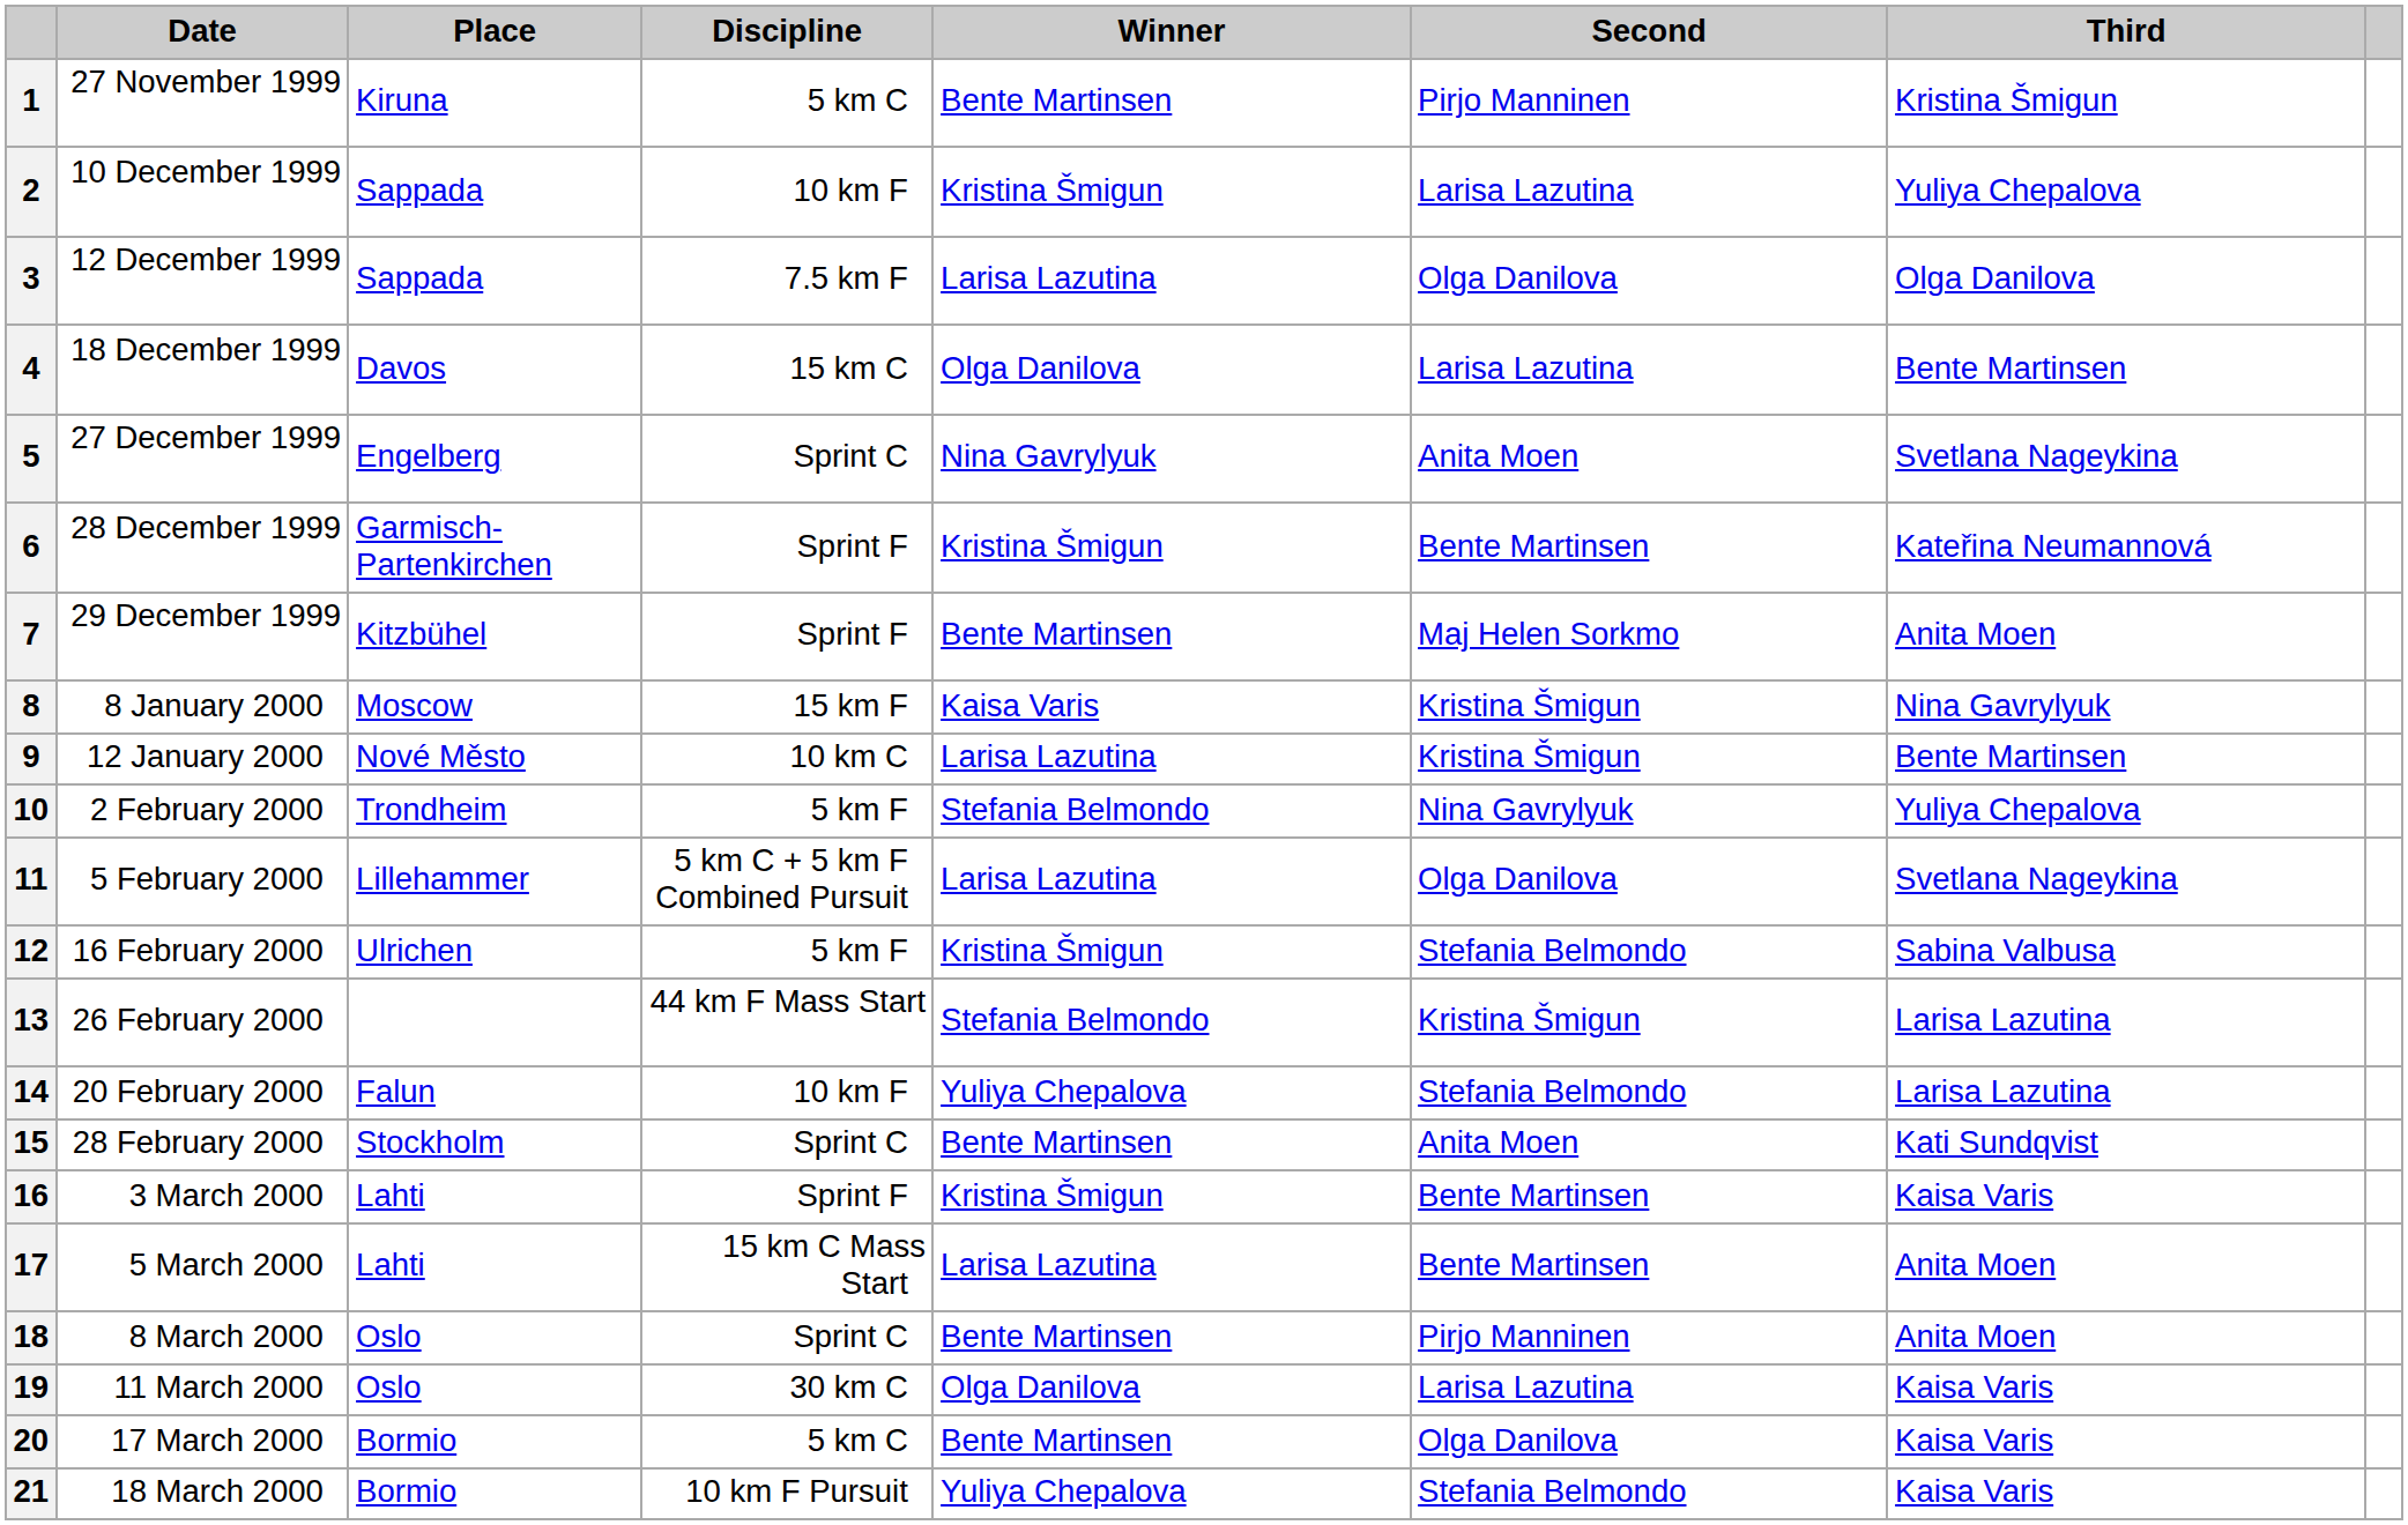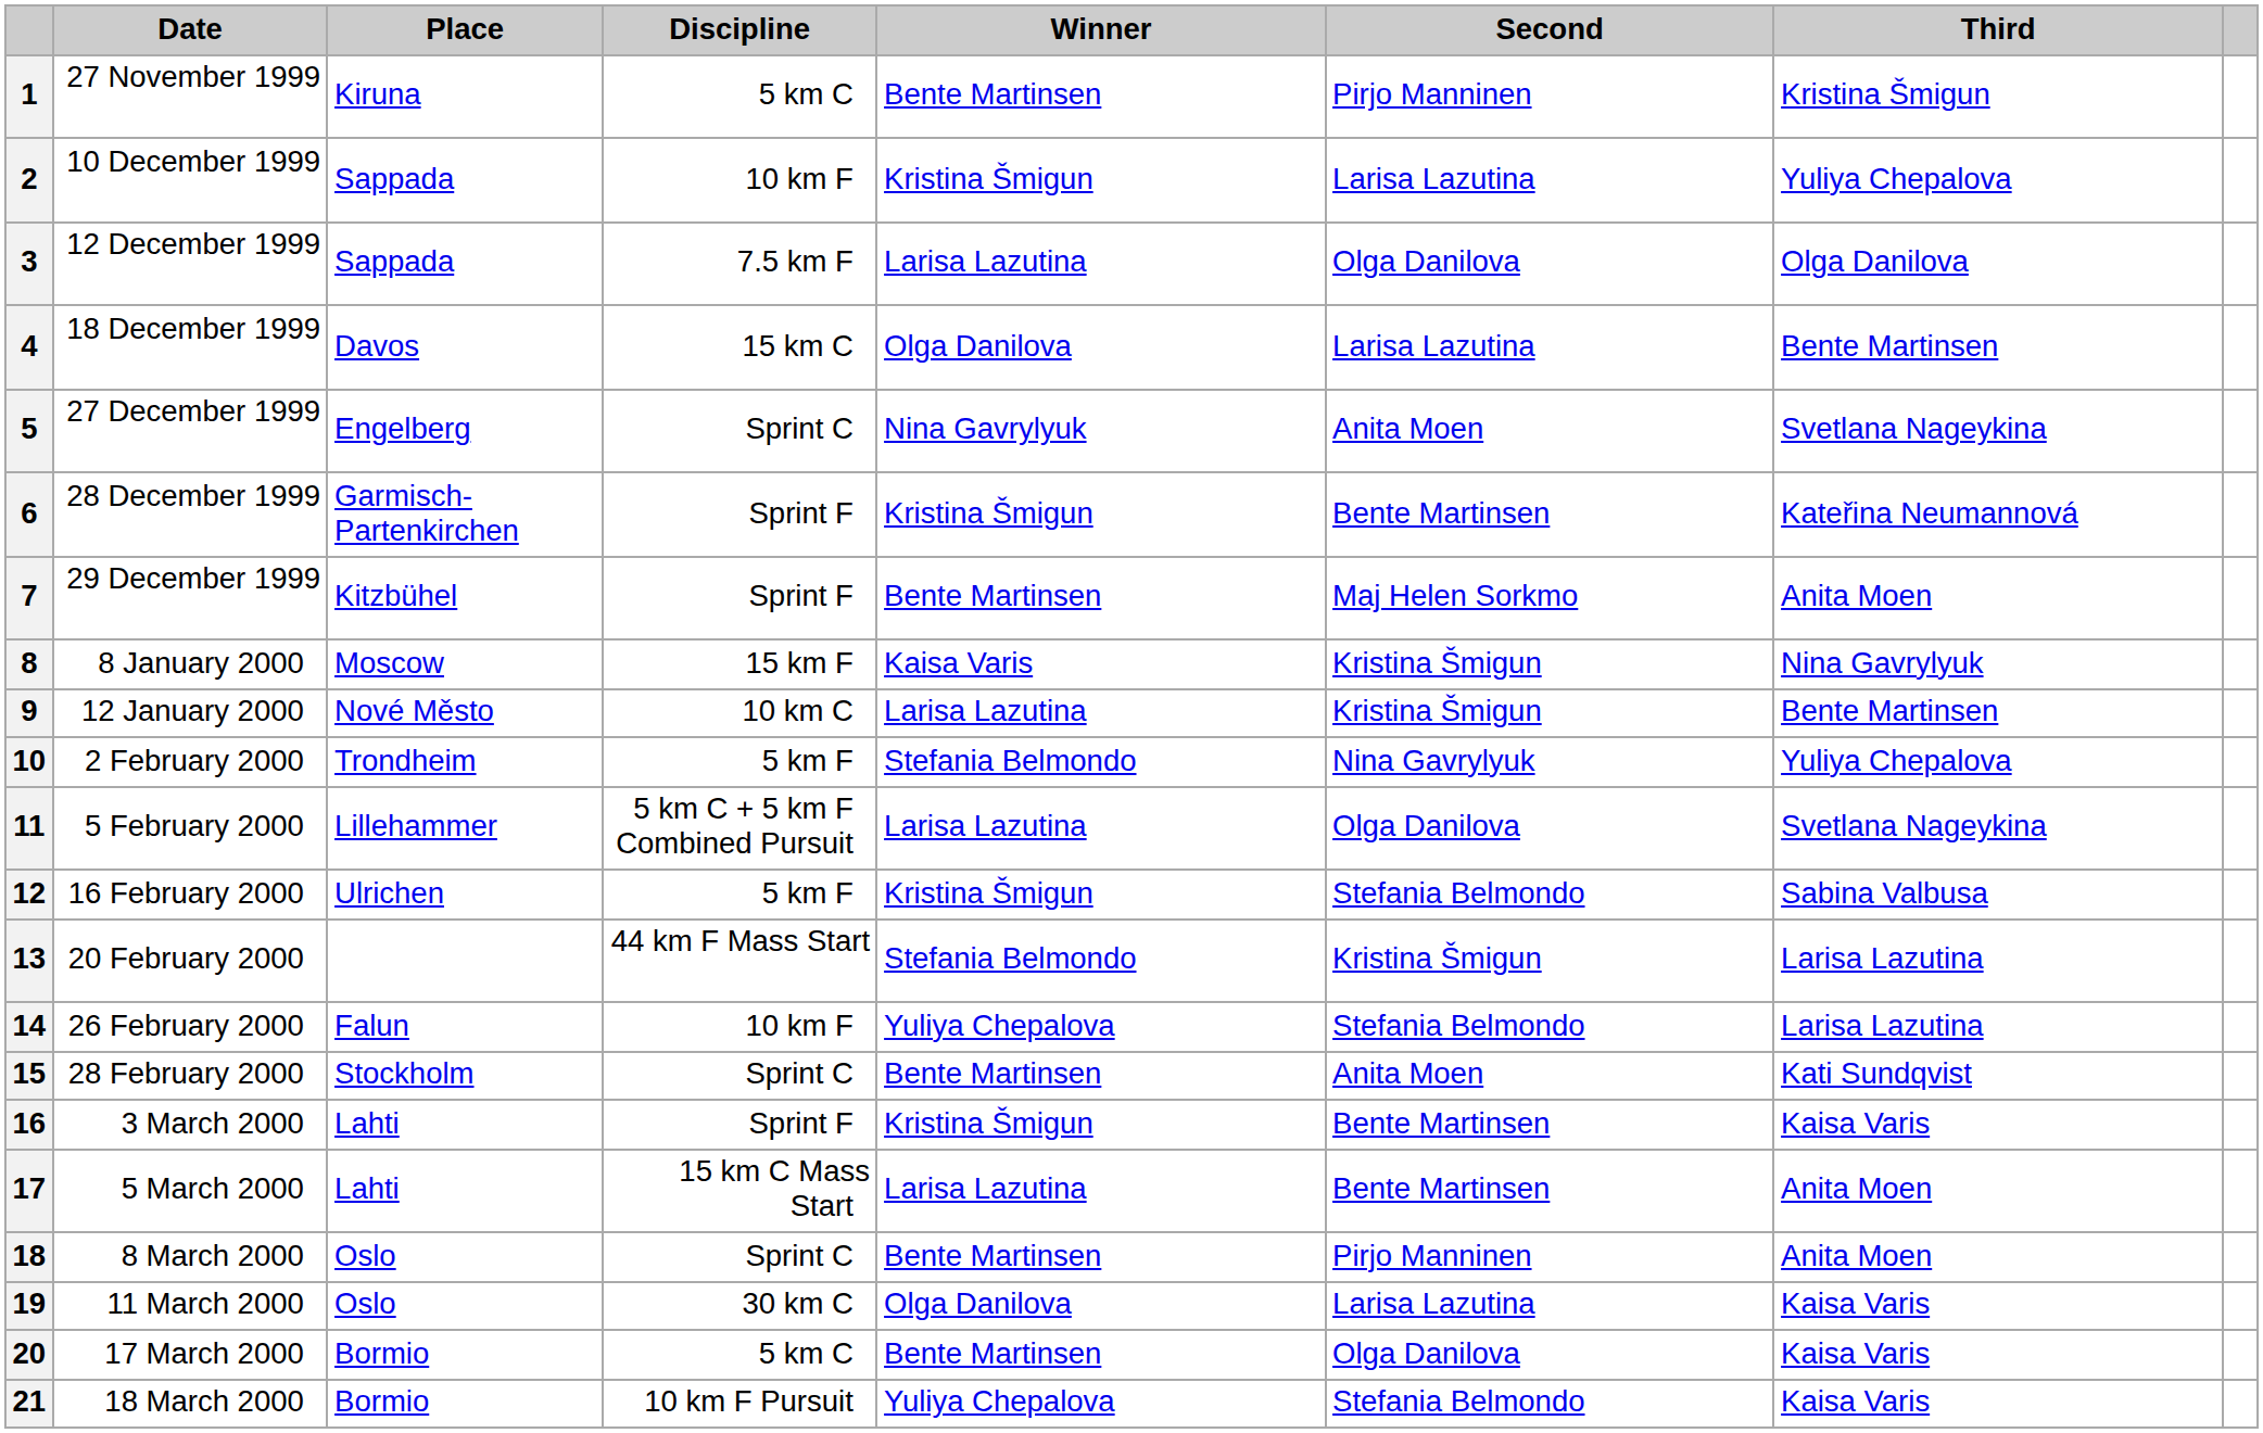 <table class="wikitable plainrowheaders" style="background:#fff; font-size:86%; line-height:16px; border:grey solid 1px; border-collapse:collapse;">
 <tr style="background:#ccc; text-align:center;">
 <th scope="col" style="background:#ccc; width=20 px;"></th>
 <th scope="col" style="background:#ccc; width:120px;">Date</th>
 <th scope="col" style="background:#ccc; width:120px;">Place</th>
 <th scope="col" style="background:#ccc; width:120px;">Discipline</th>
 <th scope="col" style="background:#ccc; width:200px;">Winner</th>
 <th scope="col" style="background:#ccc; width:200px;">Second</th>
 <th scope="col" style="background:#ccc; width:200px;">Third</th>
 <th scope="col" style="background:#ccc; width:10px;"></th>
 </tr>
 <tr>
 <th>1</th>
 <td align=right>27 November 1999  </td>
 <td> <a href='#'>Kiruna</a></td>
 <td align=right>5 km C  </td>
 <td> <a href='#'>Bente Martinsen</a></td>
 <td> <a href='#'>Pirjo Manninen</a></td>
 <td> <a href='#'>Kristina Šmigun</a></td>
 <td></td>
 </tr>
 <tr>
 <th>2</th>
 <td align=right>10 December 1999  </td>
 <td> <a href='#'>Sappada</a></td>
 <td align=right>10 km F  </td>
 <td> <a href='#'>Kristina Šmigun</a></td>
 <td> <a href='#'>Larisa Lazutina</a></td>
 <td> <a href='#'>Yuliya Chepalova</a></td>
 <td></td>
 </tr>
 <tr>
 <th>3</th>
 <td align=right>12 December 1999  </td>
 <td> <a href='#'>Sappada</a></td>
 <td align=right>7.5 km F  </td>
 <td> <a href='#'>Larisa Lazutina</a></td>
 <td> <a href='#'>Olga Danilova</a></td>
 <td> <a href='#'>Olga Danilova</a></td>
 <td></td>
 </tr>
 <tr>
 <th>4</th>
 <td align=right>18 December 1999  </td>
 <td> <a href='#'>Davos</a></td>
 <td align=right>15 km C  </td>
 <td> <a href='#'>Olga Danilova</a></td>
 <td> <a href='#'>Larisa Lazutina</a></td>
 <td> <a href='#'>Bente Martinsen</a></td>
 <td></td>
 </tr>
 <tr>
 <th>5</th>
 <td align=right>27 December 1999  </td>
 <td> <a href='#'>Engelberg</a></td>
 <td align=right>Sprint C  </td>
 <td> <a href='#'>Nina Gavrylyuk</a></td>
 <td> <a href='#'>Anita Moen</a></td>
 <td> <a href='#'>Svetlana Nageykina</a></td>
 <td></td>
 </tr>
 <tr>
 <th>6</th>
 <td align=right>28 December 1999  </td>
 <td> <a href='#'>Garmisch-Partenkirchen</a></td>
 <td align=right>Sprint F  </td>
 <td> <a href='#'>Kristina Šmigun</a></td>
 <td> <a href='#'>Bente Martinsen</a></td>
 <td> <a href='#'>Kateřina Neumannová</a></td>
 <td></td>
 </tr>
 <tr>
 <th>7</th>
 <td align=right>29 December 1999  </td>
 <td> <a href='#'>Kitzbühel</a></td>
 <td align=right>Sprint F  </td>
 <td> <a href='#'>Bente Martinsen</a></td>
 <td> <a href='#'>Maj Helen Sorkmo</a></td>
 <td> <a href='#'>Anita Moen</a></td>
 <td></td>
 </tr>
 <tr>
 <th>8</th>
 <td align=right>8 January 2000  </td>
 <td> <a href='#'>Moscow</a></td>
 <td align=right>15 km F  </td>
 <td> <a href='#'>Kaisa Varis</a></td>
 <td> <a href='#'>Kristina Šmigun</a></td>
 <td> <a href='#'>Nina Gavrylyuk</a></td>
 <td></td>
 </tr>
 <tr>
 <th>9</th>
 <td align=right>12 January 2000  </td>
 <td> <a href='#'>Nové Město</a></td>
 <td align=right>10 km C  </td>
 <td> <a href='#'>Larisa Lazutina</a></td>
 <td> <a href='#'>Kristina Šmigun</a></td>
 <td> <a href='#'>Bente Martinsen</a></td>
 <td></td>
 </tr>
 <tr>
 <th>10</th>
 <td align=right>2 February 2000  </td>
 <td> <a href='#'>Trondheim</a></td>
 <td align=right>5 km F  </td>
 <td> <a href='#'>Stefania Belmondo</a></td>
 <td> <a href='#'>Nina Gavrylyuk</a></td>
 <td> <a href='#'>Yuliya Chepalova</a></td>
 <td></td>
 </tr>
 <tr>
 <th>11</th>
 <td align=right>5 February 2000  </td>
 <td> <a href='#'>Lillehammer</a></td>
 <td align=right>5 km C + 5 km F  <br>Combined Pursuit  </td>
 <td> <a href='#'>Larisa Lazutina</a></td>
 <td> <a href='#'>Olga Danilova</a></td>
 <td> <a href='#'>Svetlana Nageykina</a></td>
 <td></td>
 </tr>
 <tr>
 <th>12</th>
 <td align=right>16 February 2000  </td>
 <td> <a href='#'>Ulrichen</a></td>
 <td align=right>5 km F  </td>
 <td> <a href='#'>Kristina Šmigun</a></td>
 <td> <a href='#'>Stefania Belmondo</a></td>
 <td> <a href='#'>Sabina Valbusa</a></td>
 <td></td>
 </tr>
 <tr>
 <th>13</th>
-<td align=right>26 February 2000  </td>
+<td align=right>20 February 2000  </td>
 <td></td>
 <td align=right>44 km F Mass Start  </td>
 <td> <a href='#'>Stefania Belmondo</a></td>
 <td> <a href='#'>Kristina Šmigun</a></td>
 <td> <a href='#'>Larisa Lazutina</a></td>
 <td></td>
 </tr>
 <tr>
 <th>14</th>
-<td align=right>20 February 2000  </td>
+<td align=right>26 February 2000  </td>
 <td> <a href='#'>Falun</a></td>
 <td align=right>10 km F  </td>
 <td> <a href='#'>Yuliya Chepalova</a></td>
 <td> <a href='#'>Stefania Belmondo</a></td>
 <td> <a href='#'>Larisa Lazutina</a></td>
 <td></td>
 </tr>
 <tr>
 <th>15</th>
 <td align=right>28 February 2000  </td>
 <td> <a href='#'>Stockholm</a></td>
 <td align=right>Sprint C  </td>
 <td> <a href='#'>Bente Martinsen</a></td>
 <td> <a href='#'>Anita Moen</a></td>
 <td> <a href='#'>Kati Sundqvist</a></td>
 <td></td>
 </tr>
 <tr>
 <th>16</th>
 <td align=right>3 March 2000  </td>
 <td> <a href='#'>Lahti</a></td>
 <td align=right>Sprint F  </td>
 <td> <a href='#'>Kristina Šmigun</a></td>
 <td> <a href='#'>Bente Martinsen</a></td>
 <td> <a href='#'>Kaisa Varis</a></td>
 <td></td>
 </tr>
 <tr>
 <th>17</th>
 <td align=right>5 March 2000  </td>
 <td> <a href='#'>Lahti</a></td>
 <td align=right>15 km C Mass Start  </td>
 <td> <a href='#'>Larisa Lazutina</a></td>
 <td> <a href='#'>Bente Martinsen</a></td>
 <td> <a href='#'>Anita Moen</a></td>
 <td></td>
 </tr>
 <tr>
 <th>18</th>
 <td align=right>8 March 2000  </td>
 <td> <a href='#'>Oslo</a></td>
 <td align=right>Sprint C  </td>
 <td> <a href='#'>Bente Martinsen</a></td>
 <td> <a href='#'>Pirjo Manninen</a></td>
 <td> <a href='#'>Anita Moen</a></td>
 <td></td>
 </tr>
 <tr>
 <th>19</th>
 <td align=right>11 March 2000  </td>
 <td> <a href='#'>Oslo</a></td>
 <td align=right>30 km C  </td>
 <td> <a href='#'>Olga Danilova</a></td>
 <td> <a href='#'>Larisa Lazutina</a></td>
 <td> <a href='#'>Kaisa Varis</a></td>
 <td></td>
 </tr>
 <tr>
 <th>20</th>
 <td align=right>17 March 2000  </td>
 <td> <a href='#'>Bormio</a></td>
 <td align=right>5 km C  </td>
 <td> <a href='#'>Bente Martinsen</a></td>
 <td> <a href='#'>Olga Danilova</a></td>
 <td> <a href='#'>Kaisa Varis</a></td>
 <td></td>
 </tr>
 <tr>
 <th>21</th>
 <td align=right>18 March 2000  </td>
 <td> <a href='#'>Bormio</a></td>
 <td align=right>10 km F Pursuit  </td>
 <td> <a href='#'>Yuliya Chepalova</a></td>
 <td> <a href='#'>Stefania Belmondo</a></td>
 <td> <a href='#'>Kaisa Varis</a></td>
 <td></td>
 </tr>
 </table>
